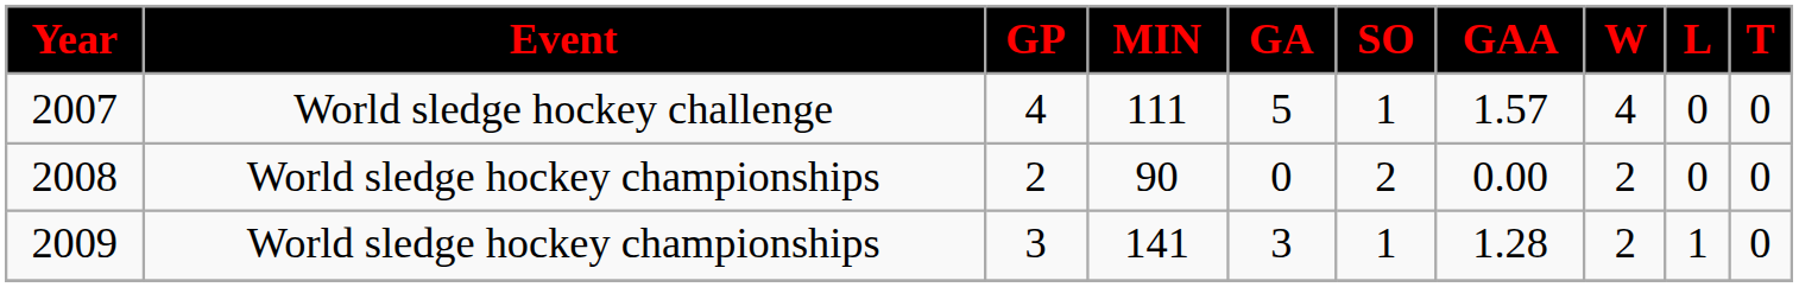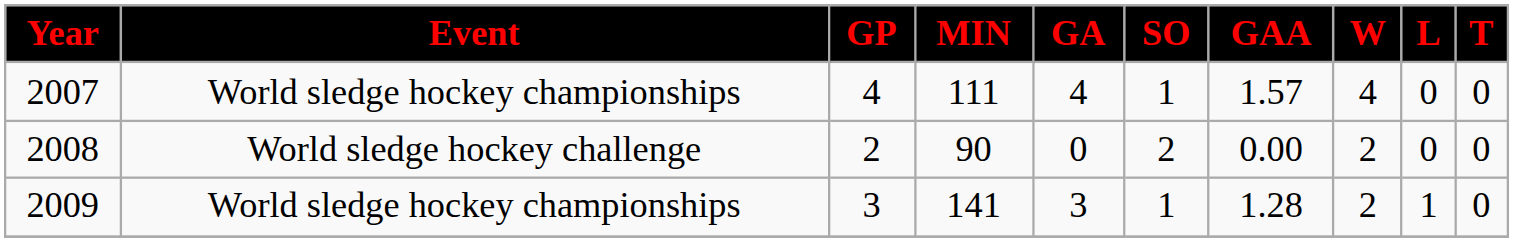 <table class="wikitable" width="75%">
 <tr align="center"  style=" background:black;color:red;">
 <td><strong>Year</strong></td>
 <td><strong>Event</strong></td>
 <td><strong>GP</strong></td>
 <td><strong>MIN</strong></td>
 <td><strong>GA</strong></td>
 <td><strong>SO</strong></td>
 <td><strong>GAA</strong></td>
 <td><strong>W</strong></td>
 <td><strong>L</strong></td>
 <td><strong>T</strong></td>
 </tr>
 <tr align="center" bgcolor="">
 <td>2007</td>
-<td>World sledge hockey challenge</td>
+<td>World sledge hockey championships</td>
 <td>4</td>
 <td>111</td>
-<td>5</td>
+<td>4</td>
 <td>1</td>
 <td>1.57</td>
 <td>4</td>
 <td>0</td>
 <td>0</td>
 </tr>
 <tr align="center" bgcolor="">
 <td>2008</td>
-<td>World sledge hockey championships</td>
+<td>World sledge hockey challenge</td>
 <td>2</td>
 <td>90</td>
 <td>0</td>
 <td>2</td>
 <td>0.00</td>
 <td>2</td>
 <td>0</td>
 <td>0</td>
 </tr>
 <tr align="center" bgcolor="">
 <td>2009</td>
 <td>World sledge hockey championships</td>
 <td>3</td>
 <td>141</td>
 <td>3</td>
 <td>1</td>
 <td>1.28</td>
 <td>2</td>
 <td>1</td>
 <td>0</td>
 </tr>
 <tr align="center" bgcolor="">
 </tr>
 </table>
